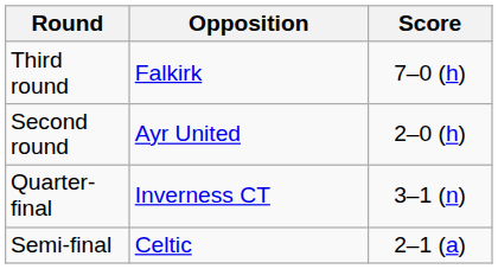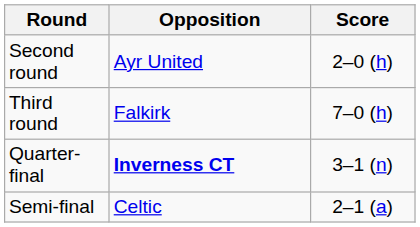 <table class="wikitable" style="text-align:left;margin-left:1em;float:right">
 <tr>
 <th width=80>Round</th>
 <th width=160>Opposition</th>
 <th width=80>Score</th>
 </tr>
 <tr>
+<td>Second round</td>
+<td><a href='#'>Ayr United</a></td>
+<td align=center>2–0 (<a href='#'>h</a>)</td>
+</tr>
+<tr>
 <td>Third round</td>
 <td><a href='#'>Falkirk</a></td>
 <td align=center>7–0 (<a href='#'>h</a>)</td>
 </tr>
 <tr>
-<td>Second round</td>
-<td><a href='#'>Ayr United</a></td>
-<td align=center>2–0 (<a href='#'>h</a>)</td>
-</tr>
-<tr>
 <td>Quarter-final</td>
-<td><a href='#'>Inverness CT</a></td>
+<td><strong><a href='#'>Inverness CT</a></strong></td>
 <td align=center>3–1 (<a href='#'>n</a>)</td>
 </tr>
 <tr>
 <td>Semi-final</td>
 <td><a href='#'>Celtic</a></td>
 <td align=center>2–1 (<a href='#'>a</a>)</td>
 </tr>
 </table>
